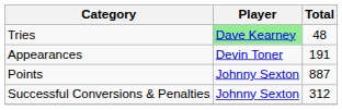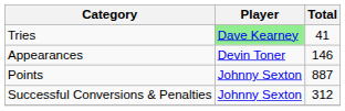 <table class="wikitable">
 <tr>
 <th>Category</th>
 <th>Player</th>
 <th>Total</th>
 </tr>
 <tr>
 <td>Tries</td>
 <td style="background: lightgreen;"><a href='#'>Dave Kearney</a></td>
-<td align=center>48</td>
+<td align=center>41</td>
 </tr>
 <tr>
 <td>Appearances</td>
 <td><a href='#'>Devin Toner</a></td>
-<td align=center>191</td>
+<td align=center>146</td>
 </tr>
 <tr>
 <td>Points</td>
 <td><a href='#'>Johnny Sexton</a></td>
 <td align=center>887</td>
 </tr>
 <tr>
 <td>Successful Conversions & Penalties</td>
 <td><a href='#'>Johnny Sexton</a></td>
 <td align=center>312</td>
 </tr>
 <tr>
 </tr>
 </table>
